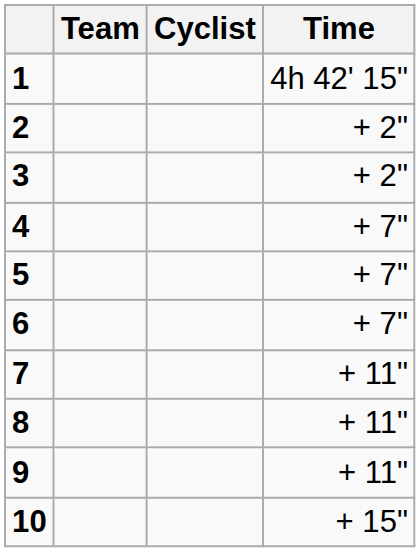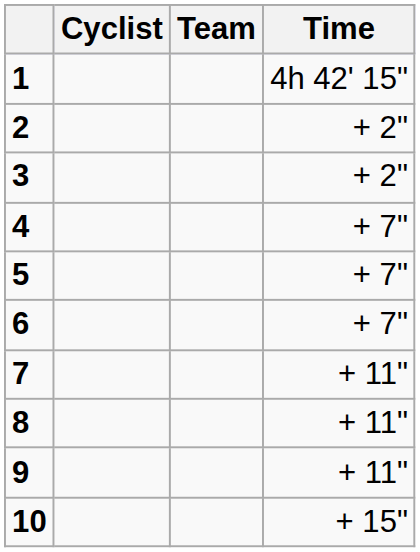 <table class="wikitable">
 <tr style="background:#ccccff;">
 <th></th>
+<th>Cyclist</th>
 <th>Team</th>
-<th>Cyclist</th>
 <th>Time</th>
 </tr>
 <tr>
 <td><strong>1</strong></td>
 <td></td>
 <td></td>
 <td>4h 42' 15"</td>
 </tr>
 <tr>
 <td><strong>2</strong></td>
 <td></td>
 <td></td>
 <td align="right">+ 2"</td>
 </tr>
 <tr>
 <td><strong>3</strong></td>
 <td></td>
 <td></td>
 <td align="right">+ 2"</td>
 </tr>
 <tr>
 <td><strong>4</strong></td>
 <td></td>
 <td></td>
 <td align="right">+ 7"</td>
 </tr>
 <tr>
 <td><strong>5</strong></td>
 <td></td>
 <td></td>
 <td align="right">+ 7"</td>
 </tr>
 <tr>
 <td><strong>6</strong></td>
 <td></td>
 <td></td>
 <td align="right">+ 7"</td>
 </tr>
 <tr>
 <td><strong>7</strong></td>
 <td></td>
 <td></td>
 <td align="right">+ 11"</td>
 </tr>
 <tr>
 <td><strong>8</strong></td>
 <td></td>
 <td></td>
 <td align="right">+ 11"</td>
 </tr>
 <tr>
 <td><strong>9</strong></td>
 <td></td>
 <td></td>
 <td align="right">+ 11"</td>
 </tr>
 <tr>
 <td><strong>10</strong></td>
 <td></td>
 <td></td>
 <td align="right">+ 15"<br></td>
 </tr>
 </table>
